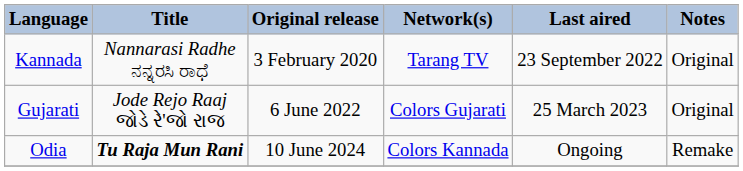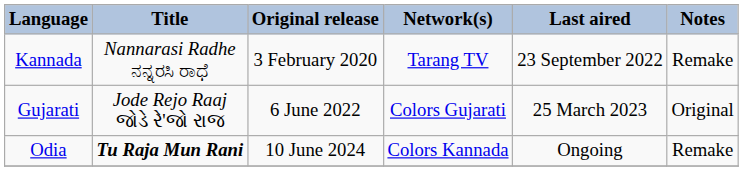 <table class="wikitable" style="text-align:center;">
 <tr>
 <th style="background:LightSteelBlue;">Language</th>
 <th style="background:LightSteelBlue;">Title</th>
 <th style="background:LightSteelBlue;">Original release</th>
 <th style="background:LightSteelBlue;">Network(s)</th>
 <th style="background:LightSteelBlue;">Last aired</th>
 <th style="background:LightSteelBlue;">Notes</th>
 </tr>
 <tr>
 <td><a href='#'>Kannada</a></td>
 <td><em>Nannarasi Radhe</em><br>ನನ್ನರಸಿ ರಾಧೆ</td>
 <td>3 February 2020</td>
 <td><a href='#'>Tarang TV</a></td>
 <td>23 September 2022</td>
-<td>Original</td>
+<td>Remake</td>
 </tr>
 <tr>
 <td><a href='#'>Gujarati</a></td>
 <td><em>Jode Rejo Raaj</em><br>જોડે રે'જો રાજ</td>
 <td>6 June 2022</td>
 <td><a href='#'>Colors Gujarati</a></td>
 <td>25 March 2023</td>
 <td>Original</td>
 </tr>
 <tr>
 <td><a href='#'>Odia</a></td>
 <td><strong><em>Tu Raja Mun Rani</em></strong></td>
 <td>10 June 2024</td>
 <td><a href='#'>Colors Kannada</a></td>
 <td>Ongoing</td>
 <td>Remake</td>
 </tr>
 <tr>
 </tr>
 </table>
